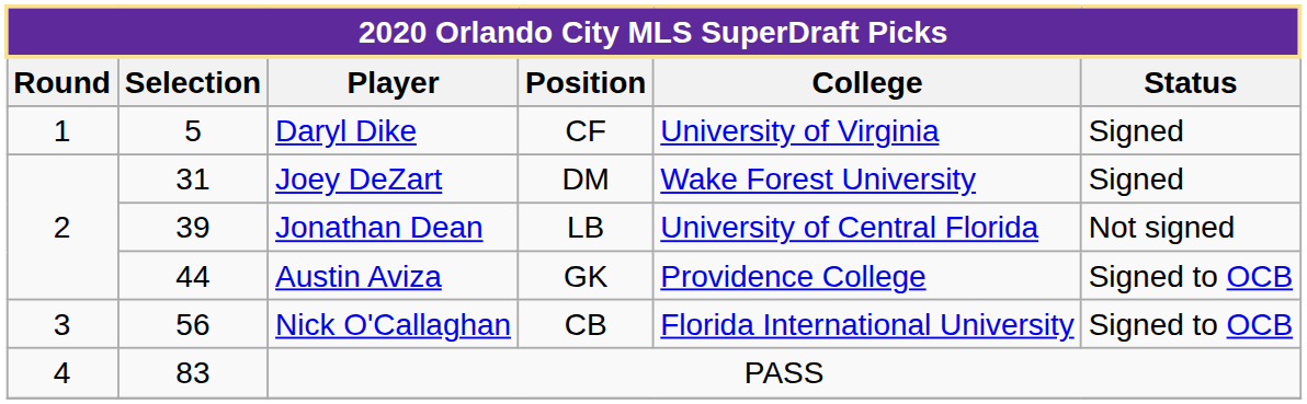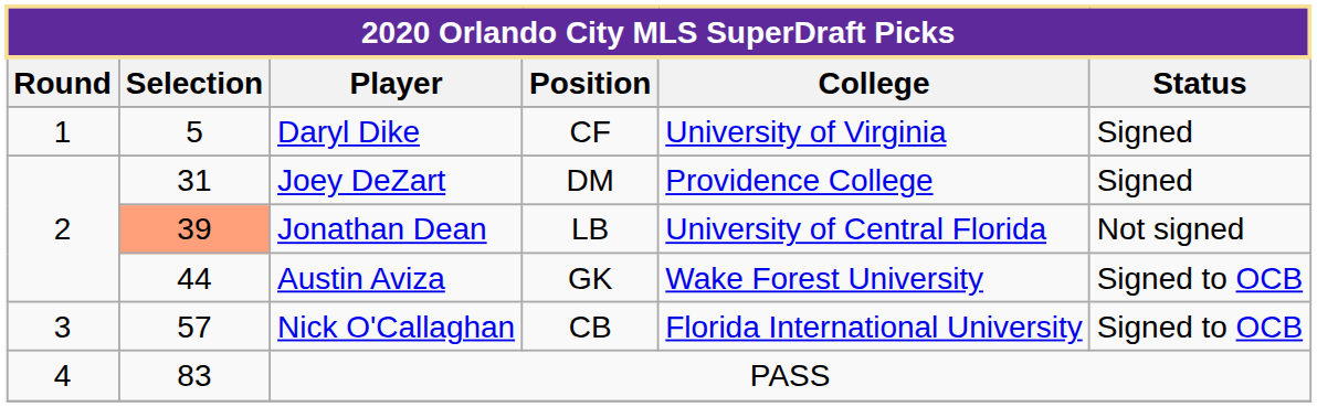 <table class="wikitable" style="text-align:left; font-size:95%;">
 <tr>
 <th colspan="6" style="background:#5E299A; color:white; border:2px solid #F8E196;" scope="col">2020 Orlando City MLS SuperDraft Picks</th>
 </tr>
 <tr>
 <th>Round</th>
 <th>Selection</th>
 <th>Player</th>
 <th>Position</th>
 <th>College</th>
 <th>Status</th>
 </tr>
 <tr>
 <td align="center">1</td>
 <td align="center">5</td>
 <td> <a href='#'>Daryl Dike</a></td>
 <td align="center">CF</td>
 <td> <a href='#'>University of Virginia</a></td>
 <td>Signed</td>
 </tr>
 <tr>
 <td rowspan="3" align="center">2</td>
 <td align="center">31</td>
 <td> <a href='#'>Joey DeZart</a></td>
 <td align="center">DM</td>
-<td> <a href='#'>Wake Forest University</a></td>
+<td> <a href='#'>Providence College</a></td>
 <td>Signed</td>
 </tr>
 <tr>
-<td align="center">39</td>
+<td align="center" style="background: lightsalmon;">39</td>
 <td> <a href='#'>Jonathan Dean</a></td>
 <td align="center">LB</td>
 <td> <a href='#'>University of Central Florida</a></td>
 <td>Not signed</td>
 </tr>
 <tr>
 <td align="center">44</td>
 <td> <a href='#'>Austin Aviza</a></td>
 <td align="center">GK</td>
-<td> <a href='#'>Providence College</a></td>
+<td> <a href='#'>Wake Forest University</a></td>
 <td>Signed to <a href='#'>OCB</a></td>
 </tr>
 <tr>
 <td align="center">3</td>
-<td align="center">56</td>
+<td align="center">57</td>
 <td> <a href='#'>Nick O'Callaghan</a></td>
 <td align="center">CB</td>
 <td> <a href='#'>Florida International University</a></td>
 <td>Signed to <a href='#'>OCB</a></td>
 </tr>
 <tr>
 <td align="center">4</td>
 <td align="center">83</td>
 <td colspan="4" align="center">PASS</td>
 </tr>
 <tr>
 </tr>
 </table>
